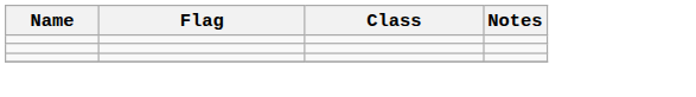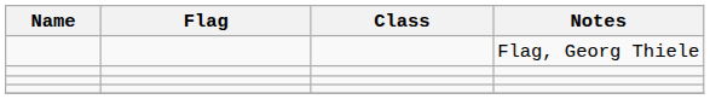 <table class="wikitable sortable">
 <tr>
 <th scope="col" width="60px">Name</th>
 <th scope="col" width="140px">Flag</th>
 <th scope="col" width="120px">Class</th>
 <th>Notes</th>
+</tr>
+<tr>
+<td align="left"></td>
+<td align="left"></td>
+<td align="left"></td>
+<td align="left">Flag,  Georg Thiele</td>
 </tr>
 <tr>
 <td align="left"></td>
 <td align="left"></td>
 <td align="left"></td>
 <td align="left"></td>
 </tr>
 <tr>
 <td align="left"></td>
 <td align="left"></td>
 <td align="left"></td>
 <td align="left"></td>
 </tr>
 <tr>
 <td align="left"></td>
 <td align="left"></td>
 <td align="left"></td>
 <td align="left"></td>
 </tr>
 <tr>
 </tr>
 </table>
